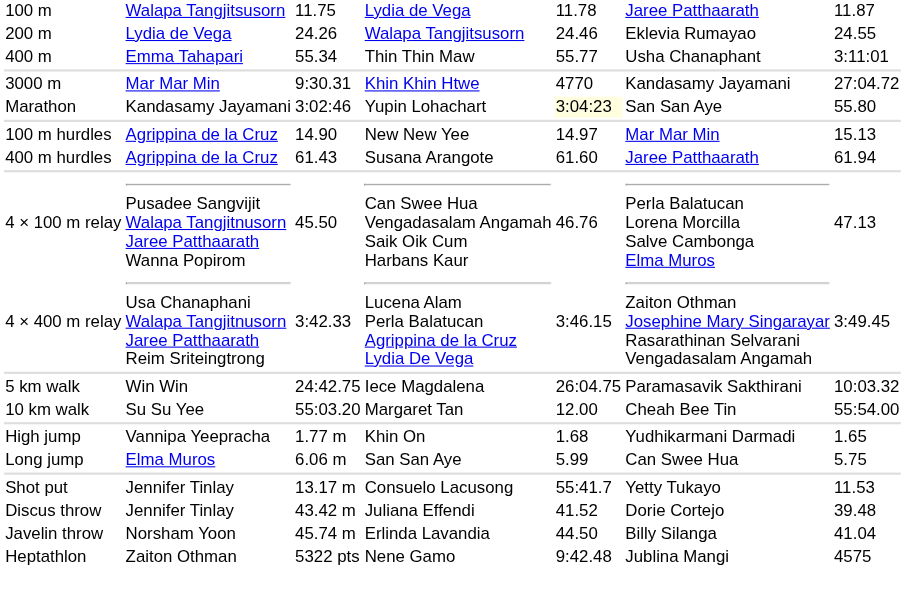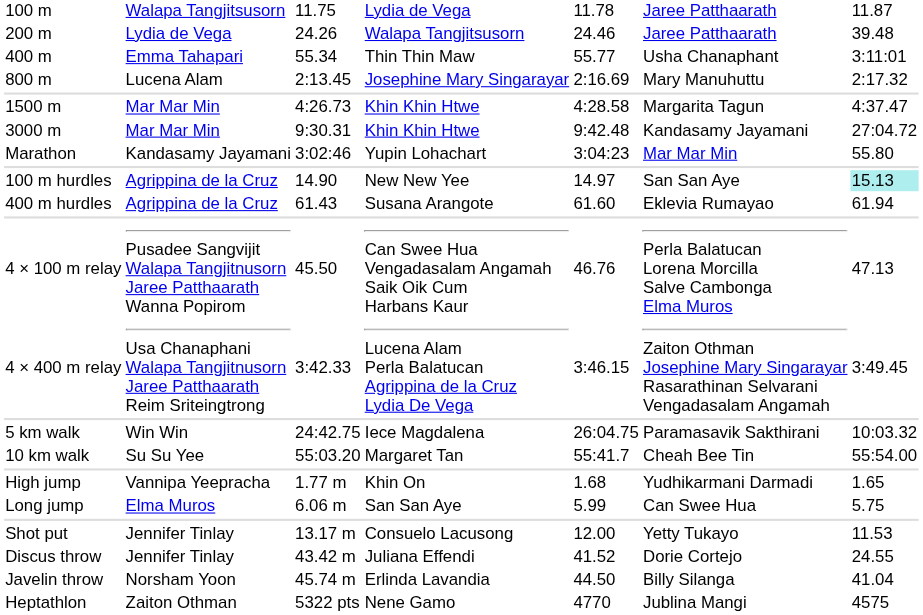 <table>
 <tr>
 <td>100 m</td>
 <td> <a href='#'>Walapa Tangjitsusorn</a></td>
 <td>11.75</td>
 <td> <a href='#'>Lydia de Vega</a></td>
 <td>11.78</td>
 <td> <a href='#'>Jaree Patthaarath</a></td>
 <td>11.87</td>
 </tr>
 <tr>
 <td>200 m</td>
 <td> <a href='#'>Lydia de Vega</a></td>
 <td>24.26</td>
 <td> <a href='#'>Walapa Tangjitsusorn</a></td>
 <td>24.46</td>
-<td> Eklevia Rumayao</td>
-<td>24.55</td>
+<td> <a href='#'>Jaree Patthaarath</a></td>
+<td>39.48</td>
 </tr>
 <tr>
 <td>400 m</td>
 <td> <a href='#'>Emma Tahapari</a></td>
 <td>55.34</td>
 <td> Thin Thin Maw</td>
 <td>55.77</td>
 <td> Usha Chanaphant</td>
 <td>3:11:01</td>
 </tr>
+<tr>
+<td>800 m</td>
+<td> Lucena Alam</td>
+<td>2:13.45</td>
+<td> <a href='#'>Josephine Mary Singarayar</a></td>
+<td>2:16.69</td>
+<td> Mary Manuhuttu</td>
+<td>2:17.32</td>
+</tr>
 <tr bgcolor=#DDDDDD>
 <td colspan=7></td>
+</tr>
+<tr>
+<td>1500 m</td>
+<td> <a href='#'>Mar Mar Min</a></td>
+<td>4:26.73 </td>
+<td> <a href='#'>Khin Khin Htwe</a></td>
+<td>4:28.58</td>
+<td> Margarita Tagun</td>
+<td>4:37.47</td>
 </tr>
 <tr>
 <td>3000 m</td>
 <td> <a href='#'>Mar Mar Min</a></td>
 <td>9:30.31 </td>
 <td> <a href='#'>Khin Khin Htwe</a></td>
-<td>4770</td>
+<td>9:42.48</td>
 <td> Kandasamy Jayamani</td>
 <td>27:04.72</td>
 </tr>
 <tr>
 <td>Marathon</td>
 <td> Kandasamy Jayamani</td>
 <td>3:02:46</td>
 <td> Yupin Lohachart</td>
-<td style="background: lightyellow;">3:04:23</td>
-<td> San San Aye</td>
+<td>3:04:23</td>
+<td> <a href='#'>Mar Mar Min</a></td>
 <td>55.80</td>
 </tr>
 <tr bgcolor=#DDDDDD>
 <td colspan=7></td>
 </tr>
 <tr>
 <td>100 m hurdles</td>
 <td> <a href='#'>Agrippina de la Cruz</a></td>
 <td>14.90</td>
 <td> New New Yee</td>
 <td>14.97</td>
-<td> <a href='#'>Mar Mar Min</a></td>
-<td>15.13</td>
+<td> San San Aye</td>
+<td style="background: paleturquoise;">15.13</td>
 </tr>
 <tr>
 <td>400 m hurdles</td>
 <td> <a href='#'>Agrippina de la Cruz</a></td>
 <td>61.43</td>
 <td> Susana Arangote</td>
 <td>61.60</td>
-<td> <a href='#'>Jaree Patthaarath</a></td>
+<td> Eklevia Rumayao</td>
 <td>61.94</td>
 </tr>
 <tr bgcolor=#DDDDDD>
 <td colspan=7></td>
 </tr>
 <tr>
 <td>4 × 100 m relay</td>
 <td> <hr> Pusadee Sangvijit<br><a href='#'>Walapa Tangjitnusorn</a><br><a href='#'>Jaree Patthaarath</a><br>Wanna Popirom</td>
 <td>45.50 </td>
 <td> <hr> Can Swee Hua<br>Vengadasalam Angamah<br>Saik Oik Cum<br>Harbans Kaur</td>
 <td>46.76</td>
 <td> <hr> Perla Balatucan<br>Lorena Morcilla<br>Salve Cambonga<br><a href='#'>Elma Muros</a></td>
 <td>47.13</td>
 </tr>
 <tr>
 <td>4 × 400 m relay</td>
 <td> <hr> Usa Chanaphani<br><a href='#'>Walapa Tangjitnusorn</a><br><a href='#'>Jaree Patthaarath</a><br>Reim Sriteingtrong</td>
 <td>3:42.33</td>
 <td> <hr> Lucena Alam<br>Perla Balatucan<br><a href='#'>Agrippina de la Cruz</a><br><a href='#'>Lydia De Vega</a></td>
 <td>3:46.15</td>
 <td> <hr> Zaiton Othman<br><a href='#'>Josephine Mary Singarayar</a><br>Rasarathinan Selvarani<br>Vengadasalam Angamah</td>
 <td>3:49.45</td>
 </tr>
 <tr bgcolor=#DDDDDD>
 <td colspan=7></td>
 </tr>
 <tr>
 <td>5 km walk</td>
 <td> Win Win</td>
 <td>24:42.75 </td>
 <td> Iece Magdalena</td>
 <td>26:04.75</td>
 <td> Paramasavik Sakthirani</td>
 <td>10:03.32</td>
 </tr>
 <tr>
 <td>10 km walk</td>
 <td> Su Su Yee</td>
 <td>55:03.20 </td>
 <td> Margaret Tan</td>
-<td>12.00</td>
+<td>55:41.7</td>
 <td> Cheah Bee Tin</td>
 <td>55:54.00</td>
 </tr>
 <tr bgcolor=#DDDDDD>
 <td colspan=7></td>
 </tr>
 <tr>
 <td>High jump</td>
 <td> Vannipa Yeepracha</td>
 <td>1.77 m </td>
 <td> Khin On</td>
 <td>1.68</td>
 <td> Yudhikarmani Darmadi</td>
 <td>1.65</td>
 </tr>
 <tr>
 <td>Long jump</td>
 <td> <a href='#'>Elma Muros</a></td>
 <td>6.06 m </td>
 <td> San San Aye</td>
 <td>5.99</td>
 <td> Can Swee Hua</td>
 <td>5.75</td>
 </tr>
 <tr bgcolor=#DDDDDD>
 <td colspan=7></td>
 </tr>
 <tr>
 <td>Shot put</td>
 <td> Jennifer Tinlay</td>
 <td>13.17 m</td>
 <td> Consuelo Lacusong</td>
-<td>55:41.7</td>
+<td>12.00</td>
 <td> Yetty Tukayo</td>
 <td>11.53</td>
 </tr>
 <tr>
 <td>Discus throw</td>
 <td> Jennifer Tinlay</td>
 <td>43.42 m</td>
 <td> Juliana Effendi</td>
 <td>41.52</td>
 <td> Dorie Cortejo</td>
-<td>39.48</td>
+<td>24.55</td>
 </tr>
 <tr>
 <td>Javelin throw</td>
 <td> Norsham Yoon</td>
 <td>45.74 m</td>
 <td> Erlinda Lavandia</td>
 <td>44.50</td>
 <td> Billy Silanga</td>
 <td>41.04</td>
 </tr>
 <tr>
 <td>Heptathlon</td>
 <td> Zaiton Othman</td>
 <td>5322 pts</td>
 <td> Nene Gamo</td>
-<td>9:42.48</td>
+<td>4770</td>
 <td> Jublina Mangi</td>
 <td>4575</td>
 </tr>
 </table>
